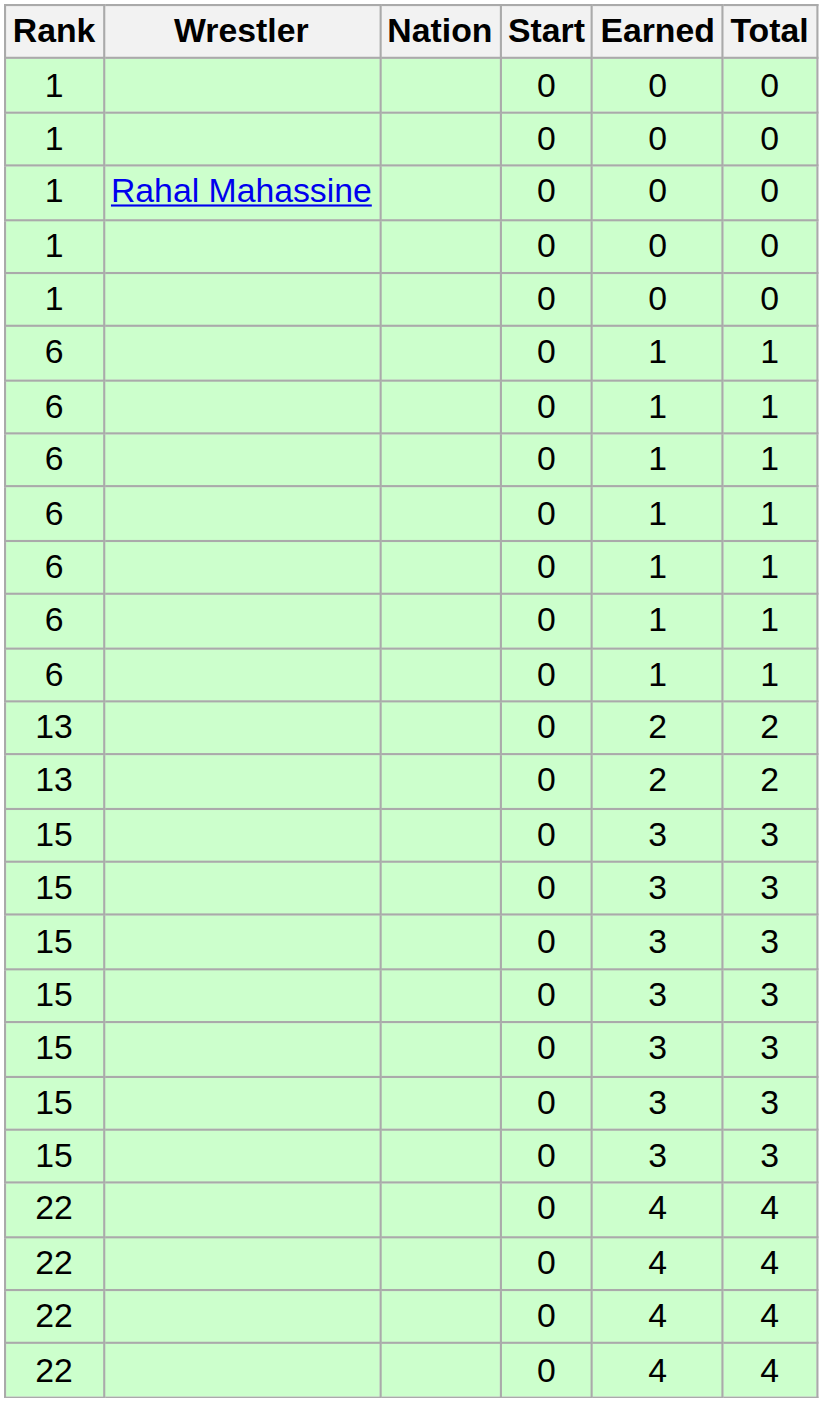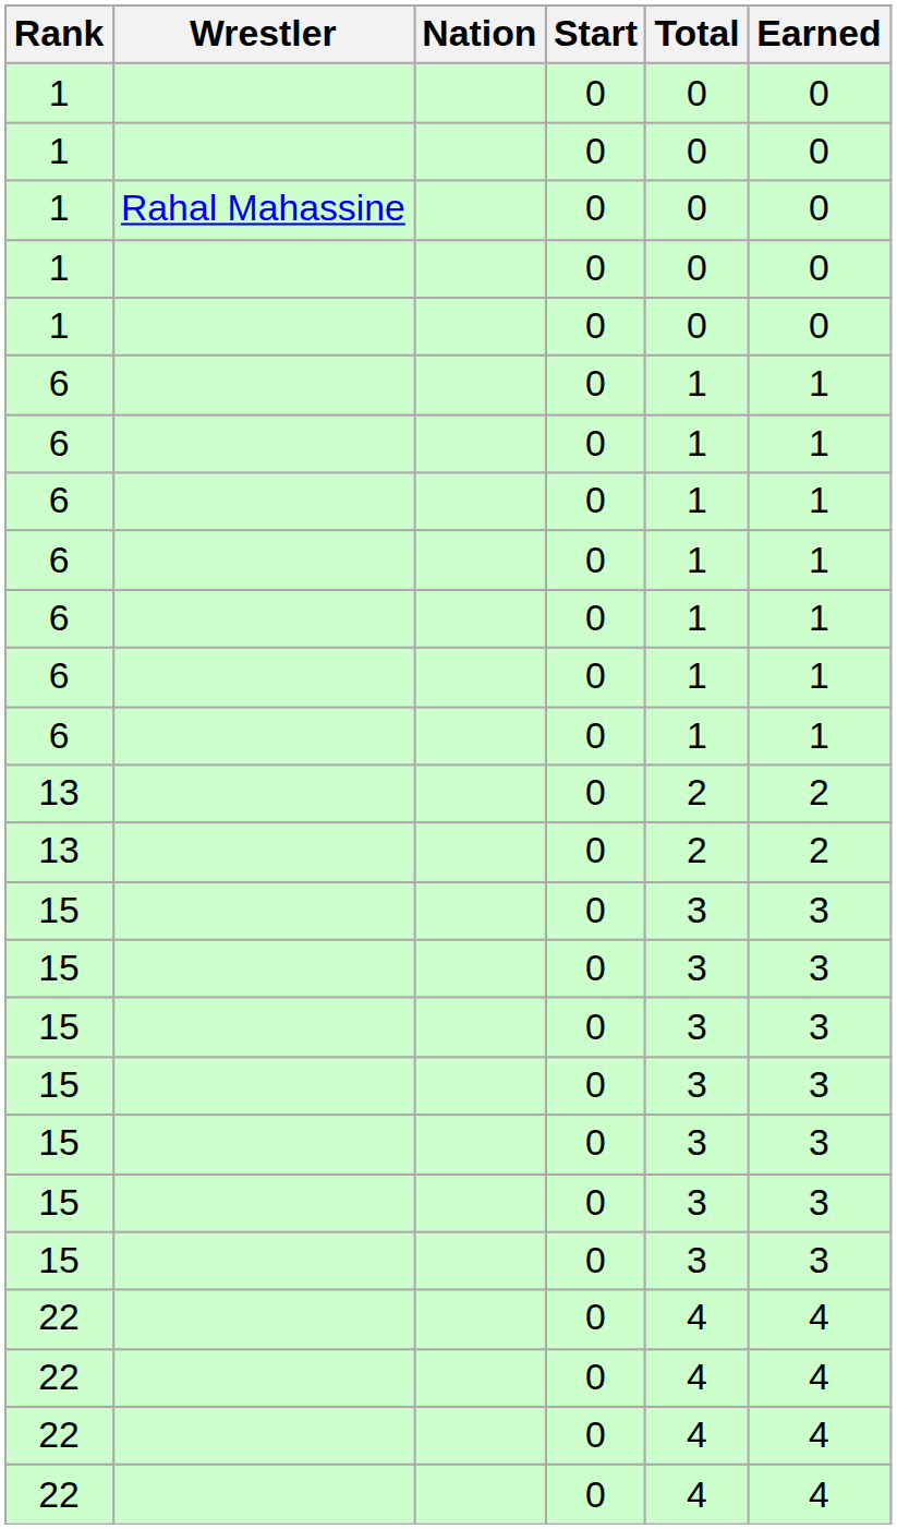 <table class="wikitable sortable" style="text-align:center;">
 <tr>
 <th>Rank</th>
 <th>Wrestler</th>
 <th>Nation</th>
 <th>Start</th>
+<th>Total</th>
 <th>Earned</th>
-<th>Total</th>
 </tr>
 <tr style="background:#cfc;">
 <td>1</td>
 <td align=left></td>
 <td align=left></td>
 <td>0</td>
 <td>0</td>
 <td>0</td>
 </tr>
 <tr style="background:#cfc;">
 <td>1</td>
 <td align=left></td>
 <td align=left></td>
 <td>0</td>
 <td>0</td>
 <td>0</td>
 </tr>
 <tr style="background:#cfc;">
 <td>1</td>
 <td align=left><a href='#'>Rahal Mahassine</a></td>
 <td align=left></td>
 <td>0</td>
 <td>0</td>
 <td>0</td>
 </tr>
 <tr style="background:#cfc;">
 <td>1</td>
 <td align=left></td>
 <td align=left></td>
 <td>0</td>
 <td>0</td>
 <td>0</td>
 </tr>
 <tr style="background:#cfc;">
 <td>1</td>
 <td align=left></td>
 <td align=left></td>
 <td>0</td>
 <td>0</td>
 <td>0</td>
 </tr>
 <tr style="background:#cfc;">
 <td>6</td>
 <td align=left></td>
 <td align=left></td>
 <td>0</td>
 <td>1</td>
 <td>1</td>
 </tr>
 <tr style="background:#cfc;">
 <td>6</td>
 <td align=left></td>
 <td align=left></td>
 <td>0</td>
 <td>1</td>
 <td>1</td>
 </tr>
 <tr style="background:#cfc;">
 <td>6</td>
 <td align=left></td>
 <td align=left></td>
 <td>0</td>
 <td>1</td>
 <td>1</td>
 </tr>
 <tr style="background:#cfc;">
 <td>6</td>
 <td align=left></td>
 <td align=left></td>
 <td>0</td>
 <td>1</td>
 <td>1</td>
 </tr>
 <tr style="background:#cfc;">
 <td>6</td>
 <td align=left></td>
 <td align=left></td>
 <td>0</td>
 <td>1</td>
 <td>1</td>
 </tr>
 <tr style="background:#cfc;">
 <td>6</td>
 <td align=left></td>
 <td align=left></td>
 <td>0</td>
 <td>1</td>
 <td>1</td>
 </tr>
 <tr style="background:#cfc;">
 <td>6</td>
 <td align=left></td>
 <td align=left></td>
 <td>0</td>
 <td>1</td>
 <td>1</td>
 </tr>
 <tr style="background:#cfc;">
 <td>13</td>
 <td align=left></td>
 <td align=left></td>
 <td>0</td>
 <td>2</td>
 <td>2</td>
 </tr>
 <tr style="background:#cfc;">
 <td>13</td>
 <td align=left></td>
 <td align=left></td>
 <td>0</td>
 <td>2</td>
 <td>2</td>
 </tr>
 <tr style="background:#cfc;">
 <td>15</td>
 <td align=left></td>
 <td align=left></td>
 <td>0</td>
 <td>3</td>
 <td>3</td>
 </tr>
 <tr style="background:#cfc;">
 <td>15</td>
 <td align=left></td>
 <td align=left></td>
 <td>0</td>
 <td>3</td>
 <td>3</td>
 </tr>
 <tr style="background:#cfc;">
 <td>15</td>
 <td align=left></td>
 <td align=left></td>
 <td>0</td>
 <td>3</td>
 <td>3</td>
 </tr>
 <tr style="background:#cfc;">
 <td>15</td>
 <td align=left></td>
 <td align=left></td>
 <td>0</td>
 <td>3</td>
 <td>3</td>
 </tr>
 <tr style="background:#cfc;">
 <td>15</td>
 <td align=left></td>
 <td align=left></td>
 <td>0</td>
 <td>3</td>
 <td>3</td>
 </tr>
 <tr style="background:#cfc;">
 <td>15</td>
 <td align=left></td>
 <td align=left></td>
 <td>0</td>
 <td>3</td>
 <td>3</td>
 </tr>
 <tr style="background:#cfc;">
 <td>15</td>
 <td align=left></td>
 <td align=left></td>
 <td>0</td>
 <td>3</td>
 <td>3</td>
 </tr>
 <tr style="background:#cfc;">
 <td>22</td>
 <td align=left></td>
 <td align=left></td>
 <td>0</td>
 <td>4</td>
 <td>4</td>
 </tr>
 <tr style="background:#cfc;">
 <td>22</td>
 <td align=left></td>
 <td align=left></td>
 <td>0</td>
 <td>4</td>
 <td>4</td>
 </tr>
 <tr style="background:#cfc;">
 <td>22</td>
 <td align=left></td>
 <td align=left></td>
 <td>0</td>
 <td>4</td>
 <td>4</td>
 </tr>
 <tr style="background:#cfc;">
 <td>22</td>
 <td align=left></td>
 <td align=left></td>
 <td>0</td>
 <td>4</td>
 <td>4</td>
 </tr>
 </table>
